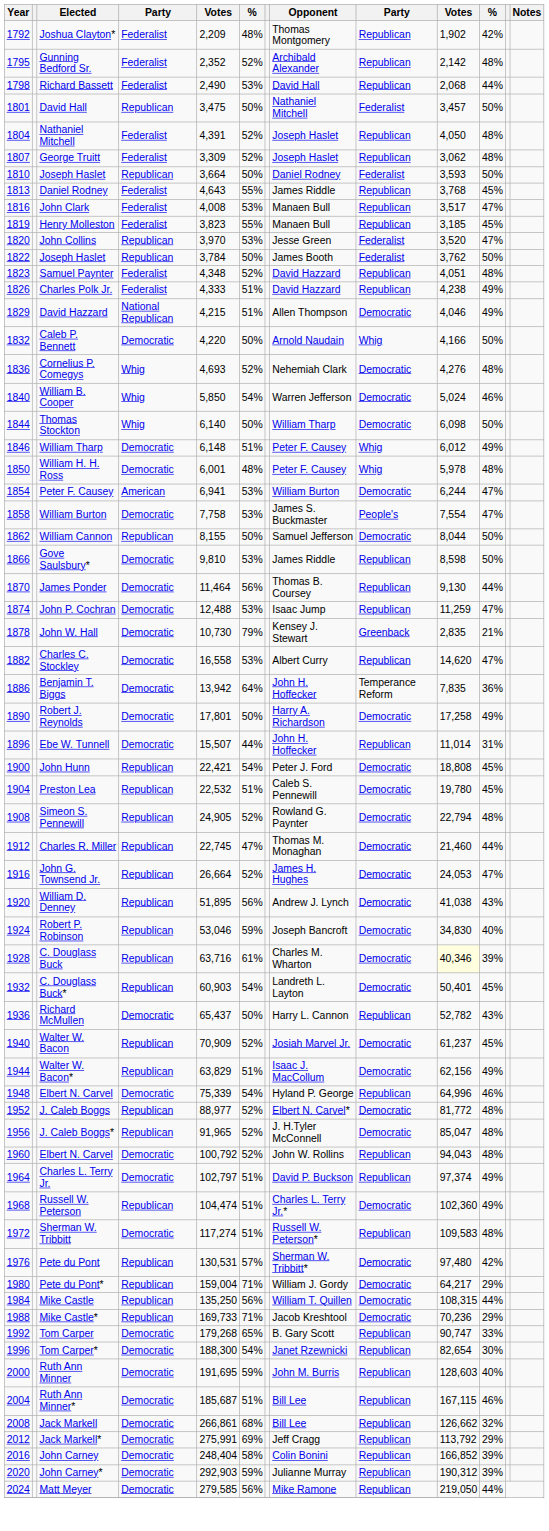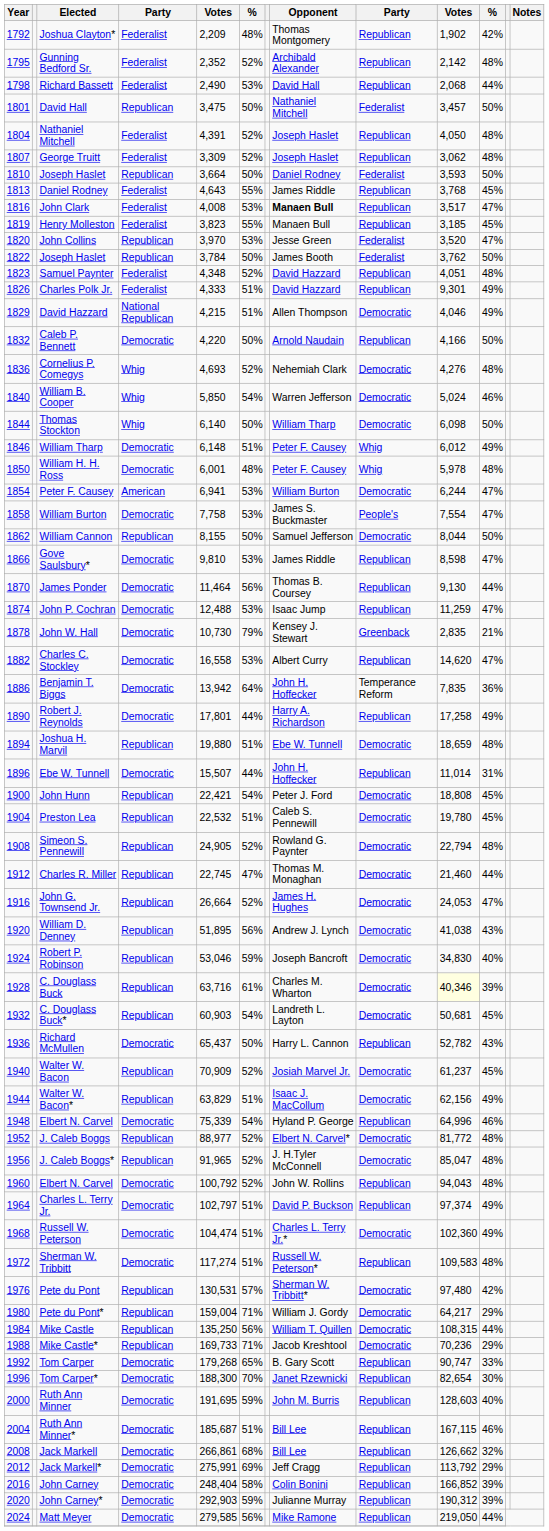 <table class=wikitable style="width: 94%" style="text-align: center;" align="center">
 <tr bgcolor=#cccccc>
 <th>Year</th>
 <th></th>
 <th>Elected</th>
 <th>Party</th>
 <th>Votes</th>
 <th>%</th>
 <th></th>
 <th>Opponent</th>
 <th>Party</th>
 <th>Votes</th>
 <th>%</th>
 <th></th>
 <th>Notes</th>
 </tr>
 <tr>
 <td><a href='#'>1792</a></td>
 <td></td>
 <td><a href='#'>Joshua Clayton</a>*</td>
 <td><a href='#'>Federalist</a></td>
 <td>2,209</td>
 <td>48%</td>
 <td></td>
 <td>Thomas Montgomery</td>
 <td><a href='#'>Republican</a></td>
 <td>1,902</td>
 <td>42%</td>
 <td></td>
 <td></td>
 </tr>
 <tr>
 <td><a href='#'>1795</a></td>
 <td></td>
 <td><a href='#'>Gunning Bedford Sr.</a></td>
 <td><a href='#'>Federalist</a></td>
 <td>2,352</td>
 <td>52%</td>
 <td></td>
 <td><a href='#'>Archibald Alexander</a></td>
 <td><a href='#'>Republican</a></td>
 <td>2,142</td>
 <td>48%</td>
 <td></td>
 <td></td>
 </tr>
 <tr>
 <td><a href='#'>1798</a></td>
 <td></td>
 <td><a href='#'>Richard Bassett</a></td>
 <td><a href='#'>Federalist</a></td>
 <td>2,490</td>
 <td>53%</td>
 <td></td>
 <td><a href='#'>David Hall</a></td>
 <td><a href='#'>Republican</a></td>
 <td>2,068</td>
 <td>44%</td>
 <td></td>
 <td></td>
 </tr>
 <tr>
 <td><a href='#'>1801</a></td>
 <td></td>
 <td><a href='#'>David Hall</a></td>
 <td><a href='#'>Republican</a></td>
 <td>3,475</td>
 <td>50%</td>
 <td></td>
 <td><a href='#'>Nathaniel Mitchell</a></td>
 <td><a href='#'>Federalist</a></td>
 <td>3,457</td>
 <td>50%</td>
 <td></td>
 <td></td>
 </tr>
 <tr>
 <td><a href='#'>1804</a></td>
 <td></td>
 <td><a href='#'>Nathaniel Mitchell</a></td>
 <td><a href='#'>Federalist</a></td>
 <td>4,391</td>
 <td>52%</td>
 <td></td>
 <td><a href='#'>Joseph Haslet</a></td>
 <td><a href='#'>Republican</a></td>
 <td>4,050</td>
 <td>48%</td>
 <td></td>
 <td></td>
 </tr>
 <tr>
 <td><a href='#'>1807</a></td>
 <td></td>
 <td><a href='#'>George Truitt</a></td>
 <td><a href='#'>Federalist</a></td>
 <td>3,309</td>
 <td>52%</td>
 <td></td>
 <td><a href='#'>Joseph Haslet</a></td>
 <td><a href='#'>Republican</a></td>
 <td>3,062</td>
 <td>48%</td>
 <td></td>
 <td></td>
 </tr>
 <tr>
 <td><a href='#'>1810</a></td>
 <td></td>
 <td><a href='#'>Joseph Haslet</a></td>
 <td><a href='#'>Republican</a></td>
 <td>3,664</td>
 <td>50%</td>
 <td></td>
 <td><a href='#'>Daniel Rodney</a></td>
 <td><a href='#'>Federalist</a></td>
 <td>3,593</td>
 <td>50%</td>
 <td></td>
 <td></td>
 </tr>
 <tr>
 <td><a href='#'>1813</a></td>
 <td></td>
 <td><a href='#'>Daniel Rodney</a></td>
 <td><a href='#'>Federalist</a></td>
 <td>4,643</td>
 <td>55%</td>
 <td></td>
 <td>James Riddle</td>
 <td><a href='#'>Republican</a></td>
 <td>3,768</td>
 <td>45%</td>
 <td></td>
 <td></td>
 </tr>
 <tr>
 <td><a href='#'>1816</a></td>
 <td></td>
 <td><a href='#'>John Clark</a></td>
 <td><a href='#'>Federalist</a></td>
 <td>4,008</td>
 <td>53%</td>
 <td></td>
-<td>Manaen Bull</td>
+<td><strong>Manaen Bull</strong></td>
 <td><a href='#'>Republican</a></td>
 <td>3,517</td>
 <td>47%</td>
 <td></td>
 <td></td>
 </tr>
 <tr>
 <td><a href='#'>1819</a></td>
 <td></td>
 <td><a href='#'>Henry Molleston</a></td>
 <td><a href='#'>Federalist</a></td>
 <td>3,823</td>
 <td>55%</td>
 <td></td>
 <td>Manaen Bull</td>
 <td><a href='#'>Republican</a></td>
 <td>3,185</td>
 <td>45%</td>
 <td></td>
 <td></td>
 </tr>
 <tr>
 <td><a href='#'>1820</a></td>
 <td></td>
 <td><a href='#'>John Collins</a></td>
 <td><a href='#'>Republican</a></td>
 <td>3,970</td>
 <td>53%</td>
 <td></td>
 <td>Jesse Green</td>
 <td><a href='#'>Federalist</a></td>
 <td>3,520</td>
 <td>47%</td>
 <td></td>
 <td></td>
 </tr>
 <tr>
 <td><a href='#'>1822</a></td>
 <td></td>
 <td><a href='#'>Joseph Haslet</a></td>
 <td><a href='#'>Republican</a></td>
 <td>3,784</td>
 <td>50%</td>
 <td></td>
 <td>James Booth</td>
 <td><a href='#'>Federalist</a></td>
 <td>3,762</td>
 <td>50%</td>
 <td></td>
 <td></td>
 </tr>
 <tr>
 <td><a href='#'>1823</a></td>
 <td></td>
 <td><a href='#'>Samuel Paynter</a></td>
 <td><a href='#'>Federalist</a></td>
 <td>4,348</td>
 <td>52%</td>
 <td></td>
 <td><a href='#'>David Hazzard</a></td>
 <td><a href='#'>Republican</a></td>
 <td>4,051</td>
 <td>48%</td>
 <td></td>
 <td></td>
 </tr>
 <tr>
 <td><a href='#'>1826</a></td>
 <td></td>
 <td><a href='#'>Charles Polk Jr.</a></td>
 <td><a href='#'>Federalist</a></td>
 <td>4,333</td>
 <td>51%</td>
 <td></td>
 <td><a href='#'>David Hazzard</a></td>
 <td><a href='#'>Republican</a></td>
-<td>4,238</td>
+<td>9,301</td>
 <td>49%</td>
 <td></td>
 <td></td>
 </tr>
 <tr>
 <td><a href='#'>1829</a></td>
 <td></td>
 <td><a href='#'>David Hazzard</a></td>
 <td><a href='#'>National Republican</a></td>
 <td>4,215</td>
 <td>51%</td>
 <td></td>
 <td>Allen Thompson</td>
 <td><a href='#'>Democratic</a></td>
 <td>4,046</td>
 <td>49%</td>
 <td></td>
 <td></td>
 </tr>
 <tr>
 <td><a href='#'>1832</a></td>
 <td></td>
 <td><a href='#'>Caleb P. Bennett</a></td>
 <td><a href='#'>Democratic</a></td>
 <td>4,220</td>
 <td>50%</td>
 <td></td>
 <td><a href='#'>Arnold Naudain</a></td>
-<td><a href='#'>Whig</a></td>
+<td><a href='#'>Republican</a></td>
 <td>4,166</td>
 <td>50%</td>
 <td></td>
 <td></td>
 </tr>
 <tr>
 <td><a href='#'>1836</a></td>
 <td></td>
 <td><a href='#'>Cornelius P. Comegys</a></td>
 <td><a href='#'>Whig</a></td>
 <td>4,693</td>
 <td>52%</td>
 <td></td>
 <td>Nehemiah Clark</td>
 <td><a href='#'>Democratic</a></td>
 <td>4,276</td>
 <td>48%</td>
 <td></td>
 <td></td>
 </tr>
 <tr>
 <td><a href='#'>1840</a></td>
 <td></td>
 <td><a href='#'>William B. Cooper</a></td>
 <td><a href='#'>Whig</a></td>
 <td>5,850</td>
 <td>54%</td>
 <td></td>
 <td>Warren Jefferson</td>
 <td><a href='#'>Democratic</a></td>
 <td>5,024</td>
 <td>46%</td>
 <td></td>
 <td></td>
 </tr>
 <tr>
 <td><a href='#'>1844</a></td>
 <td></td>
 <td><a href='#'>Thomas Stockton</a></td>
 <td><a href='#'>Whig</a></td>
 <td>6,140</td>
 <td>50%</td>
 <td></td>
 <td><a href='#'>William Tharp</a></td>
 <td><a href='#'>Democratic</a></td>
 <td>6,098</td>
 <td>50%</td>
 <td></td>
 <td></td>
 </tr>
 <tr>
 <td><a href='#'>1846</a></td>
 <td></td>
 <td><a href='#'>William Tharp</a></td>
 <td><a href='#'>Democratic</a></td>
 <td>6,148</td>
 <td>51%</td>
 <td></td>
 <td><a href='#'>Peter F. Causey</a></td>
 <td><a href='#'>Whig</a></td>
 <td>6,012</td>
 <td>49%</td>
 <td></td>
 <td></td>
 </tr>
 <tr>
 <td><a href='#'>1850</a></td>
 <td></td>
 <td><a href='#'>William H. H. Ross</a></td>
 <td><a href='#'>Democratic</a></td>
 <td>6,001</td>
 <td>48%</td>
 <td></td>
 <td><a href='#'>Peter F. Causey</a></td>
 <td><a href='#'>Whig</a></td>
 <td>5,978</td>
 <td>48%</td>
 <td></td>
 <td></td>
 </tr>
 <tr>
 <td><a href='#'>1854</a></td>
 <td></td>
 <td><a href='#'>Peter F. Causey</a></td>
 <td><a href='#'>American</a></td>
 <td>6,941</td>
 <td>53%</td>
 <td></td>
 <td><a href='#'>William Burton</a></td>
 <td><a href='#'>Democratic</a></td>
 <td>6,244</td>
 <td>47%</td>
 <td></td>
 <td></td>
 </tr>
 <tr>
 <td><a href='#'>1858</a></td>
 <td></td>
 <td><a href='#'>William Burton</a></td>
 <td><a href='#'>Democratic</a></td>
 <td>7,758</td>
 <td>53%</td>
 <td></td>
 <td>James S. Buckmaster</td>
 <td><a href='#'>People's</a></td>
 <td>7,554</td>
 <td>47%</td>
 <td></td>
 <td></td>
 </tr>
 <tr>
 <td><a href='#'>1862</a></td>
 <td></td>
 <td><a href='#'>William Cannon</a></td>
 <td><a href='#'>Republican</a></td>
 <td>8,155</td>
 <td>50%</td>
 <td></td>
 <td>Samuel Jefferson</td>
 <td><a href='#'>Democratic</a></td>
 <td>8,044</td>
 <td>50%</td>
 <td></td>
 <td></td>
 </tr>
 <tr>
 <td><a href='#'>1866</a></td>
 <td></td>
 <td><a href='#'>Gove Saulsbury</a>*</td>
 <td><a href='#'>Democratic</a></td>
 <td>9,810</td>
 <td>53%</td>
 <td></td>
 <td>James Riddle</td>
 <td><a href='#'>Republican</a></td>
 <td>8,598</td>
-<td>50%</td>
+<td>47%</td>
 <td></td>
 <td></td>
 </tr>
 <tr>
 <td><a href='#'>1870</a></td>
 <td></td>
 <td><a href='#'>James Ponder</a></td>
 <td><a href='#'>Democratic</a></td>
 <td>11,464</td>
 <td>56%</td>
 <td></td>
 <td>Thomas B. Coursey</td>
 <td><a href='#'>Republican</a></td>
 <td>9,130</td>
 <td>44%</td>
 <td></td>
 <td></td>
 </tr>
 <tr>
 <td><a href='#'>1874</a></td>
 <td></td>
 <td><a href='#'>John P. Cochran</a></td>
 <td><a href='#'>Democratic</a></td>
 <td>12,488</td>
 <td>53%</td>
 <td></td>
 <td>Isaac Jump</td>
 <td><a href='#'>Republican</a></td>
 <td>11,259</td>
 <td>47%</td>
 <td></td>
 <td></td>
 </tr>
 <tr>
 <td><a href='#'>1878</a></td>
 <td></td>
 <td><a href='#'>John W. Hall</a></td>
 <td><a href='#'>Democratic</a></td>
 <td>10,730</td>
 <td>79%</td>
 <td></td>
 <td>Kensey J. Stewart</td>
 <td><a href='#'>Greenback</a></td>
 <td>2,835</td>
 <td>21%</td>
 <td></td>
 <td></td>
 </tr>
 <tr>
 <td><a href='#'>1882</a></td>
 <td></td>
 <td><a href='#'>Charles C. Stockley</a></td>
 <td><a href='#'>Democratic</a></td>
 <td>16,558</td>
 <td>53%</td>
 <td></td>
 <td>Albert Curry</td>
 <td><a href='#'>Republican</a></td>
 <td>14,620</td>
 <td>47%</td>
 <td></td>
 <td></td>
 </tr>
 <tr>
 <td><a href='#'>1886</a></td>
 <td></td>
 <td><a href='#'>Benjamin T. Biggs</a></td>
 <td><a href='#'>Democratic</a></td>
 <td>13,942</td>
 <td>64%</td>
 <td></td>
 <td><a href='#'>John H. Hoffecker</a></td>
 <td>Temperance Reform</td>
 <td>7,835</td>
 <td>36%</td>
 <td></td>
 <td></td>
 </tr>
 <tr>
 <td><a href='#'>1890</a></td>
 <td></td>
 <td><a href='#'>Robert J. Reynolds</a></td>
 <td><a href='#'>Democratic</a></td>
 <td>17,801</td>
-<td>50%</td>
+<td>44%</td>
 <td></td>
 <td><a href='#'>Harry A. Richardson</a></td>
-<td><a href='#'>Democratic</a></td>
+<td><a href='#'>Republican</a></td>
 <td>17,258</td>
 <td>49%</td>
+<td></td>
+<td></td>
+</tr>
+<tr>
+<td><a href='#'>1894</a></td>
+<td></td>
+<td><a href='#'>Joshua H. Marvil</a></td>
+<td><a href='#'>Republican</a></td>
+<td>19,880</td>
+<td>51%</td>
+<td></td>
+<td><a href='#'>Ebe W. Tunnell</a></td>
+<td><a href='#'>Democratic</a></td>
+<td>18,659</td>
+<td>48%</td>
 <td></td>
 <td></td>
 </tr>
 <tr>
 <td><a href='#'>1896</a></td>
 <td></td>
 <td><a href='#'>Ebe W. Tunnell</a></td>
 <td><a href='#'>Democratic</a></td>
 <td>15,507</td>
 <td>44%</td>
 <td></td>
 <td><a href='#'>John H. Hoffecker</a></td>
 <td><a href='#'>Republican</a></td>
 <td>11,014</td>
 <td>31%</td>
 <td></td>
 <td></td>
 </tr>
 <tr>
 <td><a href='#'>1900</a></td>
 <td></td>
 <td><a href='#'>John Hunn</a></td>
 <td><a href='#'>Republican</a></td>
 <td>22,421</td>
 <td>54%</td>
 <td></td>
 <td>Peter J. Ford</td>
 <td><a href='#'>Democratic</a></td>
 <td>18,808</td>
 <td>45%</td>
 <td></td>
 <td></td>
 </tr>
 <tr>
 <td><a href='#'>1904</a></td>
 <td></td>
 <td><a href='#'>Preston Lea</a></td>
 <td><a href='#'>Republican</a></td>
 <td>22,532</td>
 <td>51%</td>
 <td></td>
 <td>Caleb S. Pennewill</td>
 <td><a href='#'>Democratic</a></td>
 <td>19,780</td>
 <td>45%</td>
 <td></td>
 <td></td>
 </tr>
 <tr>
 <td><a href='#'>1908</a></td>
 <td></td>
 <td><a href='#'>Simeon S. Pennewill</a></td>
 <td><a href='#'>Republican</a></td>
 <td>24,905</td>
 <td>52%</td>
 <td></td>
 <td>Rowland G. Paynter</td>
 <td><a href='#'>Democratic</a></td>
 <td>22,794</td>
 <td>48%</td>
 <td></td>
 <td></td>
 </tr>
 <tr>
 <td><a href='#'>1912</a></td>
 <td></td>
 <td><a href='#'>Charles R. Miller</a></td>
 <td><a href='#'>Republican</a></td>
 <td>22,745</td>
 <td>47%</td>
 <td></td>
 <td>Thomas M. Monaghan</td>
 <td><a href='#'>Democratic</a></td>
 <td>21,460</td>
 <td>44%</td>
 <td></td>
 <td></td>
 </tr>
 <tr>
 <td><a href='#'>1916</a></td>
 <td></td>
 <td><a href='#'>John G. Townsend Jr.</a></td>
 <td><a href='#'>Republican</a></td>
 <td>26,664</td>
 <td>52%</td>
 <td></td>
 <td><a href='#'>James H. Hughes</a></td>
 <td><a href='#'>Democratic</a></td>
 <td>24,053</td>
 <td>47%</td>
 <td></td>
 <td></td>
 </tr>
 <tr>
 <td><a href='#'>1920</a></td>
 <td></td>
 <td><a href='#'>William D. Denney</a></td>
 <td><a href='#'>Republican</a></td>
 <td>51,895</td>
 <td>56%</td>
 <td></td>
 <td>Andrew J. Lynch</td>
 <td><a href='#'>Democratic</a></td>
 <td>41,038</td>
 <td>43%</td>
 <td></td>
 <td></td>
 </tr>
 <tr>
 <td><a href='#'>1924</a></td>
 <td></td>
 <td><a href='#'>Robert P. Robinson</a></td>
 <td><a href='#'>Republican</a></td>
 <td>53,046</td>
 <td>59%</td>
 <td></td>
 <td>Joseph Bancroft</td>
 <td><a href='#'>Democratic</a></td>
 <td>34,830</td>
 <td>40%</td>
 <td></td>
 <td></td>
 </tr>
 <tr>
 <td><a href='#'>1928</a></td>
 <td></td>
 <td><a href='#'>C. Douglass Buck</a></td>
 <td><a href='#'>Republican</a></td>
 <td>63,716</td>
 <td>61%</td>
 <td></td>
 <td>Charles M. Wharton</td>
 <td><a href='#'>Democratic</a></td>
 <td style="background: lightyellow;">40,346</td>
 <td>39%</td>
 <td></td>
 <td></td>
 </tr>
 <tr>
 <td><a href='#'>1932</a></td>
 <td></td>
 <td><a href='#'>C. Douglass Buck</a>*</td>
 <td><a href='#'>Republican</a></td>
 <td>60,903</td>
 <td>54%</td>
 <td></td>
 <td>Landreth L. Layton</td>
 <td><a href='#'>Democratic</a></td>
-<td>50,401</td>
+<td>50,681</td>
 <td>45%</td>
 <td></td>
 <td></td>
 </tr>
 <tr>
 <td><a href='#'>1936</a></td>
 <td></td>
 <td><a href='#'>Richard McMullen</a></td>
 <td><a href='#'>Democratic</a></td>
 <td>65,437</td>
 <td>50%</td>
 <td></td>
 <td>Harry L. Cannon</td>
 <td><a href='#'>Republican</a></td>
 <td>52,782</td>
 <td>43%</td>
 <td></td>
 <td></td>
 </tr>
 <tr>
 <td><a href='#'>1940</a></td>
 <td></td>
 <td><a href='#'>Walter W. Bacon</a></td>
 <td><a href='#'>Republican</a></td>
 <td>70,909</td>
 <td>52%</td>
 <td></td>
 <td><a href='#'>Josiah Marvel Jr.</a></td>
 <td><a href='#'>Democratic</a></td>
 <td>61,237</td>
 <td>45%</td>
 <td></td>
 <td></td>
 </tr>
 <tr>
 <td><a href='#'>1944</a></td>
 <td></td>
 <td><a href='#'>Walter W. Bacon</a>*</td>
 <td><a href='#'>Republican</a></td>
 <td>63,829</td>
 <td>51%</td>
 <td></td>
 <td><a href='#'>Isaac J. MacCollum</a></td>
 <td><a href='#'>Democratic</a></td>
 <td>62,156</td>
 <td>49%</td>
 <td></td>
 <td></td>
 </tr>
 <tr>
 <td><a href='#'>1948</a></td>
 <td></td>
 <td><a href='#'>Elbert N. Carvel</a></td>
 <td><a href='#'>Democratic</a></td>
 <td>75,339</td>
 <td>54%</td>
 <td></td>
 <td>Hyland P. George</td>
 <td><a href='#'>Republican</a></td>
 <td>64,996</td>
 <td>46%</td>
 <td></td>
 <td></td>
 </tr>
 <tr>
 <td><a href='#'>1952</a></td>
 <td></td>
 <td><a href='#'>J. Caleb Boggs</a></td>
 <td><a href='#'>Republican</a></td>
 <td>88,977</td>
 <td>52%</td>
 <td></td>
 <td><a href='#'>Elbert N. Carvel</a>*</td>
 <td><a href='#'>Democratic</a></td>
 <td>81,772</td>
 <td>48%</td>
 <td></td>
 <td></td>
 </tr>
 <tr>
 <td><a href='#'>1956</a></td>
 <td></td>
 <td><a href='#'>J. Caleb Boggs</a>*</td>
 <td><a href='#'>Republican</a></td>
 <td>91,965</td>
 <td>52%</td>
 <td></td>
 <td>J. H.Tyler McConnell</td>
 <td><a href='#'>Democratic</a></td>
 <td>85,047</td>
 <td>48%</td>
 <td></td>
 <td></td>
 </tr>
 <tr>
 <td><a href='#'>1960</a></td>
 <td></td>
 <td><a href='#'>Elbert N. Carvel</a></td>
 <td><a href='#'>Democratic</a></td>
 <td>100,792</td>
 <td>52%</td>
 <td></td>
 <td>John W. Rollins</td>
 <td><a href='#'>Republican</a></td>
 <td>94,043</td>
 <td>48%</td>
 <td></td>
 <td></td>
 </tr>
 <tr>
 <td><a href='#'>1964</a></td>
 <td></td>
 <td><a href='#'>Charles L. Terry Jr.</a></td>
 <td><a href='#'>Democratic</a></td>
 <td>102,797</td>
 <td>51%</td>
 <td></td>
 <td><a href='#'>David P. Buckson</a></td>
 <td><a href='#'>Republican</a></td>
 <td>97,374</td>
 <td>49%</td>
 <td></td>
 <td></td>
 </tr>
 <tr>
 <td><a href='#'>1968</a></td>
 <td></td>
 <td><a href='#'>Russell W. Peterson</a></td>
-<td><a href='#'>Republican</a></td>
+<td><a href='#'>Democratic</a></td>
 <td>104,474</td>
 <td>51%</td>
 <td></td>
 <td><a href='#'>Charles L. Terry Jr.</a>*</td>
 <td><a href='#'>Democratic</a></td>
 <td>102,360</td>
 <td>49%</td>
 <td></td>
 <td></td>
 </tr>
 <tr>
 <td><a href='#'>1972</a></td>
 <td></td>
 <td><a href='#'>Sherman W. Tribbitt</a></td>
 <td><a href='#'>Democratic</a></td>
 <td>117,274</td>
 <td>51%</td>
 <td></td>
 <td><a href='#'>Russell W. Peterson</a>*</td>
 <td><a href='#'>Republican</a></td>
 <td>109,583</td>
 <td>48%</td>
 <td></td>
 <td></td>
 </tr>
 <tr>
 <td><a href='#'>1976</a></td>
 <td></td>
 <td><a href='#'>Pete du Pont</a></td>
 <td><a href='#'>Republican</a></td>
 <td>130,531</td>
 <td>57%</td>
 <td></td>
 <td><a href='#'>Sherman W. Tribbitt</a>*</td>
 <td><a href='#'>Democratic</a></td>
 <td>97,480</td>
 <td>42%</td>
 <td></td>
 <td></td>
 </tr>
 <tr>
 <td><a href='#'>1980</a></td>
 <td></td>
 <td><a href='#'>Pete du Pont</a>*</td>
 <td><a href='#'>Republican</a></td>
 <td>159,004</td>
 <td>71%</td>
 <td></td>
 <td>William J. Gordy</td>
 <td><a href='#'>Democratic</a></td>
 <td>64,217</td>
 <td>29%</td>
 <td></td>
 <td></td>
 </tr>
 <tr>
 <td><a href='#'>1984</a></td>
 <td></td>
 <td><a href='#'>Mike Castle</a></td>
 <td><a href='#'>Republican</a></td>
 <td>135,250</td>
 <td>56%</td>
 <td></td>
 <td><a href='#'>William T. Quillen</a></td>
 <td><a href='#'>Democratic</a></td>
 <td>108,315</td>
 <td>44%</td>
 <td></td>
 <td></td>
 </tr>
 <tr>
 <td><a href='#'>1988</a></td>
 <td></td>
 <td><a href='#'>Mike Castle</a>*</td>
 <td><a href='#'>Republican</a></td>
 <td>169,733</td>
 <td>71%</td>
 <td></td>
 <td>Jacob Kreshtool</td>
 <td><a href='#'>Democratic</a></td>
 <td>70,236</td>
 <td>29%</td>
 <td></td>
 <td></td>
 </tr>
 <tr>
 <td><a href='#'>1992</a></td>
 <td></td>
 <td><a href='#'>Tom Carper</a></td>
 <td><a href='#'>Democratic</a></td>
 <td>179,268</td>
 <td>65%</td>
 <td></td>
 <td>B. Gary Scott</td>
 <td><a href='#'>Republican</a></td>
 <td>90,747</td>
 <td>33%</td>
 <td></td>
 <td></td>
 </tr>
 <tr>
 <td><a href='#'>1996</a></td>
 <td></td>
 <td><a href='#'>Tom Carper</a>*</td>
 <td><a href='#'>Democratic</a></td>
 <td>188,300</td>
-<td>54%</td>
+<td>70%</td>
 <td></td>
 <td><a href='#'>Janet Rzewnicki</a></td>
 <td><a href='#'>Republican</a></td>
 <td>82,654</td>
 <td>30%</td>
 <td></td>
 <td></td>
 </tr>
 <tr>
 <td><a href='#'>2000</a></td>
 <td></td>
 <td><a href='#'>Ruth Ann Minner</a></td>
 <td><a href='#'>Democratic</a></td>
 <td>191,695</td>
 <td>59%</td>
 <td></td>
 <td><a href='#'>John M. Burris</a></td>
 <td><a href='#'>Republican</a></td>
 <td>128,603</td>
 <td>40%</td>
 <td></td>
 <td></td>
 </tr>
 <tr>
 <td><a href='#'>2004</a></td>
 <td></td>
 <td><a href='#'>Ruth Ann Minner</a>*</td>
 <td><a href='#'>Democratic</a></td>
 <td>185,687</td>
 <td>51%</td>
 <td></td>
 <td><a href='#'>Bill Lee</a></td>
 <td><a href='#'>Republican</a></td>
 <td>167,115</td>
 <td>46%</td>
 <td></td>
 <td></td>
 </tr>
 <tr>
 <td><a href='#'>2008</a></td>
 <td></td>
 <td><a href='#'>Jack Markell</a></td>
 <td><a href='#'>Democratic</a></td>
 <td>266,861</td>
 <td>68%</td>
 <td></td>
 <td><a href='#'>Bill Lee</a></td>
 <td><a href='#'>Republican</a></td>
 <td>126,662</td>
 <td>32%</td>
 <td></td>
 <td></td>
 </tr>
 <tr>
 <td><a href='#'>2012</a></td>
 <td></td>
 <td><a href='#'>Jack Markell</a>*</td>
 <td><a href='#'>Democratic</a></td>
 <td>275,991</td>
 <td>69%</td>
 <td></td>
 <td>Jeff Cragg</td>
 <td><a href='#'>Republican</a></td>
 <td>113,792</td>
 <td>29%</td>
 <td></td>
 <td></td>
 </tr>
 <tr>
 <td><a href='#'>2016</a></td>
 <td></td>
 <td><a href='#'>John Carney</a></td>
 <td><a href='#'>Democratic</a></td>
 <td>248,404</td>
 <td>58%</td>
 <td></td>
 <td><a href='#'>Colin Bonini</a></td>
 <td><a href='#'>Republican</a></td>
 <td>166,852</td>
 <td>39%</td>
 <td></td>
 <td></td>
 </tr>
 <tr>
 <td><a href='#'>2020</a></td>
 <td></td>
 <td><a href='#'>John Carney</a>*</td>
 <td><a href='#'>Democratic</a></td>
 <td>292,903</td>
 <td>59%</td>
 <td></td>
 <td>Julianne Murray</td>
 <td><a href='#'>Republican</a></td>
 <td>190,312</td>
 <td>39%</td>
 <td></td>
 <td></td>
 </tr>
 <tr>
 <td><a href='#'>2024</a></td>
 <td></td>
 <td><a href='#'>Matt Meyer</a></td>
 <td><a href='#'>Democratic</a></td>
 <td>279,585</td>
 <td>56%</td>
 <td></td>
 <td><a href='#'>Mike Ramone</a></td>
 <td><a href='#'>Republican</a></td>
 <td>219,050</td>
 <td>44%</td>
 </tr>
 <tr>
 </tr>
 </table>
